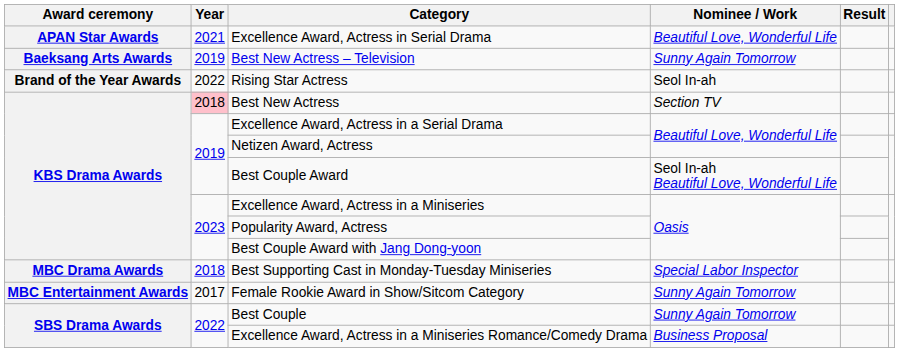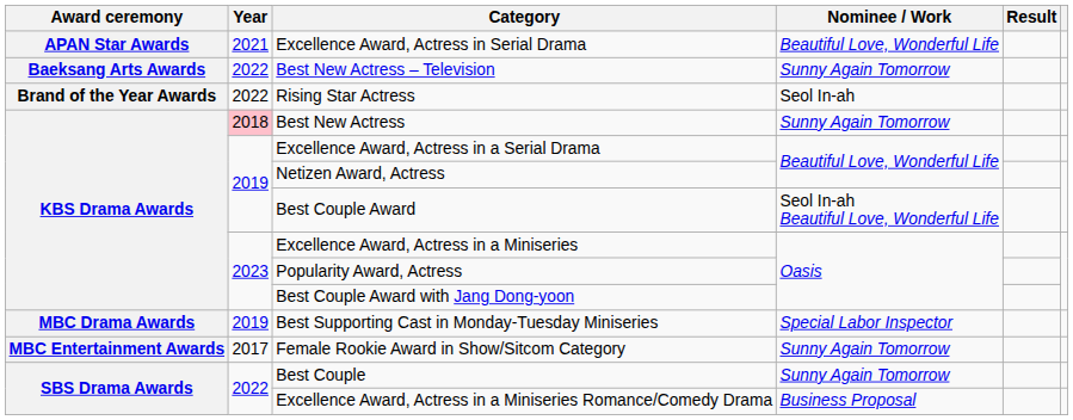 <table class="wikitable plainrowheaders sortable">
 <tr>
 <th scope="col">Award ceremony</th>
 <th scope="col">Year</th>
 <th scope="col">Category</th>
 <th scope="col">Nominee / Work</th>
 <th scope="col">Result</th>
 <th scope="col" class="unsortable"></th>
 </tr>
 <tr>
 <th scope="row"><a href='#'>APAN Star Awards</a></th>
 <td style="text-align:center"><a href='#'>2021</a></td>
 <td>Excellence Award, Actress in Serial Drama</td>
 <td><em><a href='#'>Beautiful Love, Wonderful Life</a></em></td>
 <td></td>
 <td style="text-align:center"></td>
 </tr>
 <tr>
 <th scope="row"><a href='#'>Baeksang Arts Awards</a></th>
-<td style="text-align:center"><a href='#'>2019</a></td>
+<td style="text-align:center"><a href='#'>2022</a></td>
 <td><a href='#'>Best New Actress – Television</a></td>
 <td><em><a href='#'>Sunny Again Tomorrow</a></em></td>
 <td></td>
 <td style="text-align:center"></td>
 </tr>
 <tr>
 <th scope="row">Brand of the Year Awards</th>
 <td style="text-align:center">2022</td>
 <td>Rising Star Actress</td>
 <td>Seol In-ah</td>
 <td></td>
 <td style="text-align:center"></td>
 </tr>
 <tr>
 <th scope="row" rowspan="7"><a href='#'>KBS Drama Awards</a></th>
 <td style="background: pink; text-align:center">2018</td>
 <td>Best New Actress</td>
-<td><em>Section TV</em></td>
+<td><em><a href='#'>Sunny Again Tomorrow</a></em></td>
 <td></td>
 <td style="text-align:center"></td>
 </tr>
 <tr>
 <td rowspan="3" style="text-align:center"><a href='#'>2019</a></td>
 <td>Excellence Award, Actress in a Serial Drama</td>
 <td rowspan="2"><em><a href='#'>Beautiful Love, Wonderful Life</a></em></td>
 <td></td>
 <td style="text-align:center"></td>
 </tr>
 <tr>
 <td>Netizen Award, Actress</td>
 <td></td>
 <td rowspan="2" style="text-align:center"></td>
 </tr>
 <tr>
 <td>Best Couple Award</td>
 <td>Seol In-ah <br><em><a href='#'>Beautiful Love, Wonderful Life</a></em></td>
 <td></td>
 </tr>
 <tr>
 <td rowspan="3" style="text-align:center"><a href='#'>2023</a></td>
 <td>Excellence Award, Actress in a Miniseries</td>
 <td rowspan="3"><em><a href='#'>Oasis</a></em></td>
 <td></td>
 <td rowspan="3" style="text-align:center"></td>
 </tr>
 <tr>
 <td>Popularity Award, Actress</td>
 <td></td>
 </tr>
 <tr>
 <td>Best Couple Award with <a href='#'>Jang Dong-yoon</a></td>
 <td></td>
 </tr>
 <tr>
 <th scope="row"><a href='#'>MBC Drama Awards</a></th>
-<td style="text-align:center"><a href='#'>2018</a></td>
+<td style="text-align:center"><a href='#'>2019</a></td>
 <td>Best Supporting Cast in Monday-Tuesday Miniseries</td>
 <td><em><a href='#'>Special Labor Inspector</a></em></td>
 <td></td>
 <td style="text-align:center"></td>
 </tr>
 <tr>
 <th scope="row"><a href='#'>MBC Entertainment Awards</a></th>
 <td style="text-align:center">2017</td>
 <td>Female Rookie Award in Show/Sitcom Category</td>
 <td><em><a href='#'>Sunny Again Tomorrow</a></em></td>
 <td></td>
 <td style="text-align:center"></td>
 </tr>
 <tr>
 <th scope="row"  rowspan="2"><a href='#'>SBS Drama Awards</a></th>
 <td rowspan="2" style="text-align:center"><a href='#'>2022</a></td>
 <td>Best Couple</td>
 <td><em><a href='#'>Sunny Again Tomorrow</a></em></td>
 <td></td>
 <td style="text-align:center"></td>
 </tr>
 <tr>
 <td>Excellence Award, Actress in a Miniseries Romance/Comedy Drama</td>
 <td><em><a href='#'>Business Proposal</a></em></td>
 <td></td>
 <td style="text-align:center"></td>
 </tr>
 </table>
